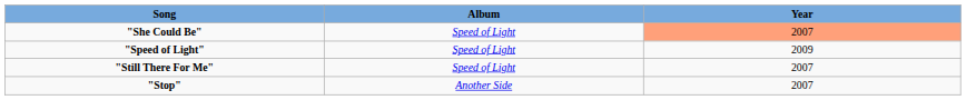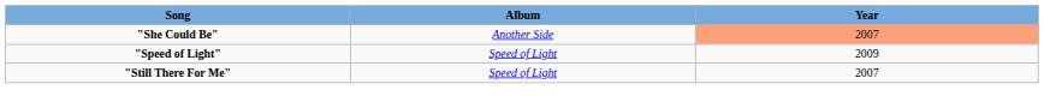 <table class="wikitable" style="margin:0.5em auto; clear:both; font-size:.9em; text-align:center; width:100%">
 <tr>
 <th width="500" style="background: #7ad;">Song</th>
 <th width="500" style="background: #7ad;">Album</th>
 <th width="500" style="background: #7ad;">Year</th>
 </tr>
 <tr>
 <td><strong>"She Could Be"</strong></td>
-<td><em><a href='#'>Speed of Light</a></em></td>
+<td><em><a href='#'>Another Side</a></em></td>
 <td style="background: lightsalmon;">2007</td>
 </tr>
 <tr>
 <td><strong>"Speed of Light"</strong></td>
 <td><em><a href='#'>Speed of Light</a></em></td>
 <td>2009</td>
 </tr>
 <tr>
 <td><strong>"Still There For Me"</strong></td>
 <td><em><a href='#'>Speed of Light</a></em></td>
 <td>2007</td>
 </tr>
-<tr>
-<td><strong>"Stop"</strong></td>
-<td><em><a href='#'>Another Side</a></em></td>
-<td>2007</td>
-</tr>
 </table>
